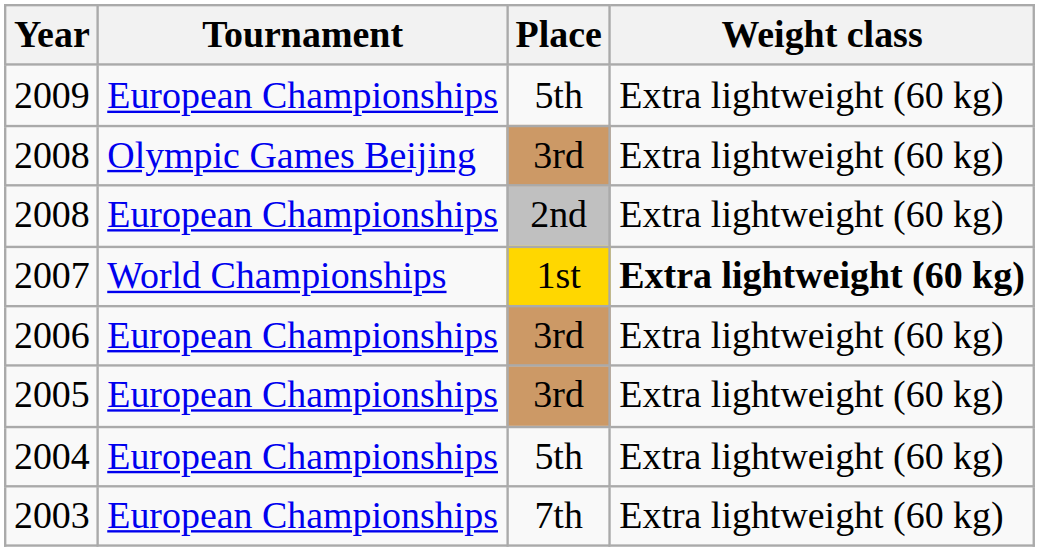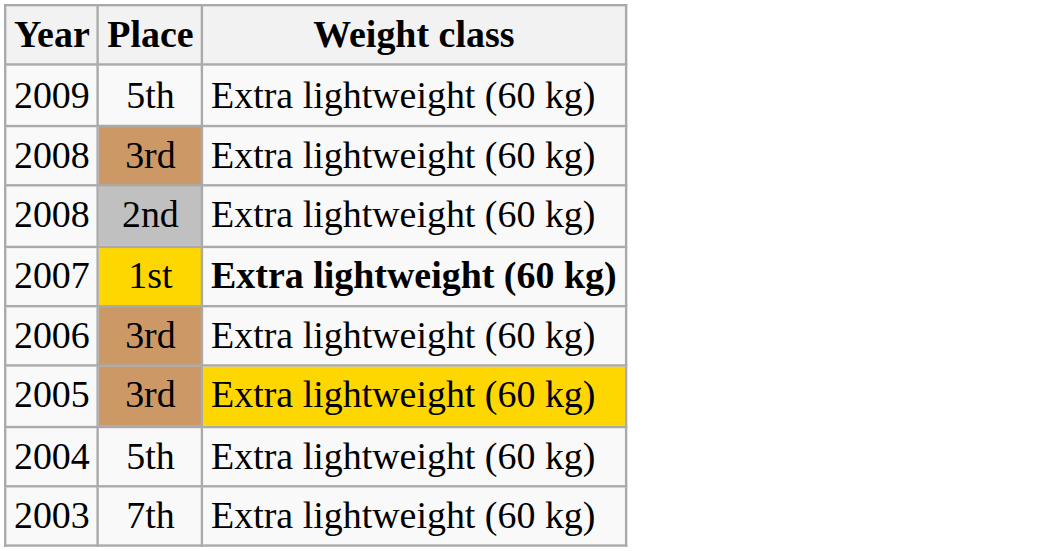 <table class=wikitable>
 <tr>
 <th>Year</th>
-<th>Tournament</th>
 <th>Place</th>
 <th>Weight class</th>
 </tr>
 <tr>
 <td>2009</td>
-<td><a href='#'>European Championships</a></td>
 <td align="center">5th</td>
 <td>Extra lightweight (60 kg)</td>
 </tr>
 <tr>
 <td>2008</td>
-<td><a href='#'>Olympic Games Beijing</a></td>
 <td bgcolor="cc9966" align="center">3rd</td>
 <td>Extra lightweight (60 kg)</td>
 </tr>
 <tr>
 <td>2008</td>
-<td><a href='#'>European Championships</a></td>
 <td bgcolor="silver" align="center">2nd</td>
 <td>Extra lightweight (60 kg)</td>
 </tr>
 <tr>
 <td>2007</td>
-<td><a href='#'>World Championships</a></td>
 <td bgcolor="gold" align="center">1st</td>
 <td><strong>Extra lightweight (60 kg)</strong></td>
 </tr>
 <tr>
 <td>2006</td>
-<td><a href='#'>European Championships</a></td>
 <td bgcolor="cc9966" align="center">3rd</td>
 <td>Extra lightweight (60 kg)</td>
 </tr>
 <tr>
 <td>2005</td>
-<td><a href='#'>European Championships</a></td>
 <td bgcolor="cc9966" align="center">3rd</td>
-<td>Extra lightweight (60 kg)</td>
+<td style="background: gold;">Extra lightweight (60 kg)</td>
 </tr>
 <tr>
 <td>2004</td>
-<td><a href='#'>European Championships</a></td>
 <td align="center">5th</td>
 <td>Extra lightweight (60 kg)</td>
 </tr>
 <tr>
 <td>2003</td>
-<td><a href='#'>European Championships</a></td>
 <td align="center">7th</td>
 <td>Extra lightweight (60 kg)</td>
 </tr>
 </table>
